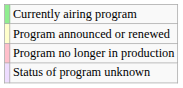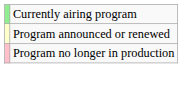 <table class="wikitable">
 <tr>
 <td style="background-color:lightgreen"></td>
 <td>Currently airing program</td>
 </tr>
 <tr>
 <td style="background-color:#FFFFCC"> </td>
 <td>Program announced or renewed</td>
 </tr>
 <tr>
 <td style="background-color:#FFC0CB"> </td>
 <td>Program no longer in production</td>
 </tr>
-<tr>
-<td style="background-color:#EEDDFF"> </td>
-<td>Status of program unknown</td>
-</tr>
 </table>
